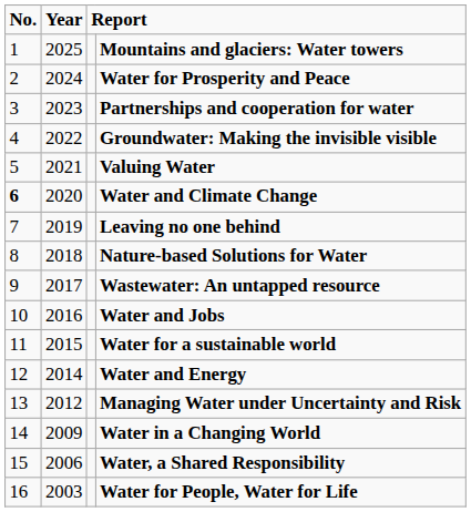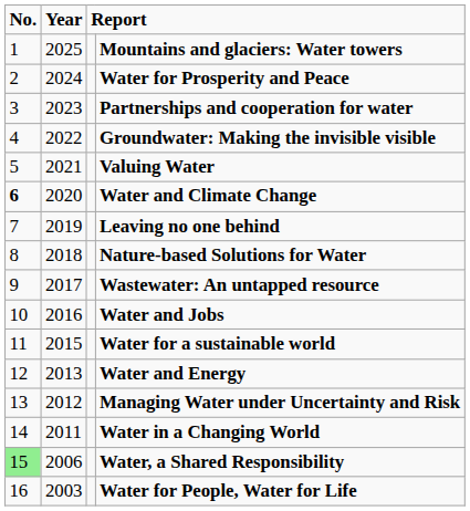 <table class="wikitable mw-collapsible">
 <tr>
 <td><strong>No.</strong></td>
 <td><strong>Year</strong></td>
 <td colspan="2"><strong>Report</strong></td>
 </tr>
 <tr>
 <td>1</td>
 <td>2025</td>
 <td></td>
 <td><strong>Mountains and glaciers: Water towers</strong></td>
 </tr>
 <tr>
 <td>2</td>
 <td>2024</td>
 <td></td>
 <td><strong>Water for Prosperity and Peace</strong></td>
 </tr>
 <tr>
 <td>3</td>
 <td>2023</td>
 <td></td>
 <td><strong>Partnerships and cooperation for water</strong></td>
 </tr>
 <tr>
 <td>4</td>
 <td>2022</td>
 <td></td>
 <td><strong>Groundwater: Making the invisible visible</strong></td>
 </tr>
 <tr>
 <td>5</td>
 <td>2021</td>
 <td></td>
 <td><strong>Valuing Water</strong></td>
 </tr>
 <tr>
 <td><strong>6</strong></td>
 <td>2020</td>
 <td></td>
 <td><strong>Water and Climate Change</strong></td>
 </tr>
 <tr>
 <td>7</td>
 <td>2019</td>
 <td></td>
 <td><strong>Leaving no one behind</strong></td>
 </tr>
 <tr>
 <td>8</td>
 <td>2018</td>
 <td></td>
 <td><strong>Nature-based Solutions for Water</strong></td>
 </tr>
 <tr>
 <td>9</td>
 <td>2017</td>
 <td></td>
 <td><strong>Wastewater: An untapped resource</strong></td>
 </tr>
 <tr>
 <td>10</td>
 <td>2016</td>
 <td></td>
 <td><strong>Water and Jobs</strong></td>
 </tr>
 <tr>
 <td>11</td>
 <td>2015</td>
 <td></td>
 <td><strong>Water for a sustainable world</strong></td>
 </tr>
 <tr>
 <td>12</td>
-<td>2014</td>
+<td>2013</td>
 <td></td>
 <td><strong>Water and Energy</strong></td>
 </tr>
 <tr>
 <td>13</td>
 <td>2012</td>
 <td></td>
 <td><strong>Managing Water under Uncertainty and Risk</strong></td>
 </tr>
 <tr>
 <td>14</td>
-<td>2009</td>
+<td>2011</td>
 <td></td>
 <td><strong>Water in a Changing World</strong></td>
 </tr>
 <tr>
-<td>15</td>
+<td style="background: lightgreen;">15</td>
 <td>2006</td>
 <td></td>
 <td><strong>Water, a Shared Responsibility</strong></td>
 </tr>
 <tr>
 <td>16</td>
 <td>2003</td>
 <td></td>
 <td><strong>Water for People, Water for Life</strong></td>
 </tr>
 </table>
